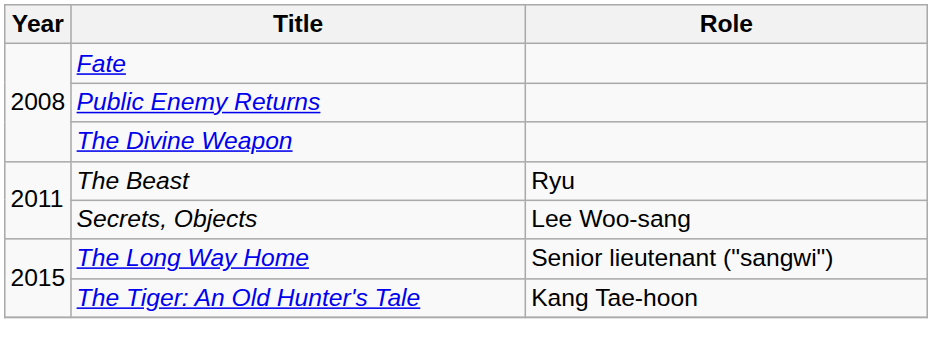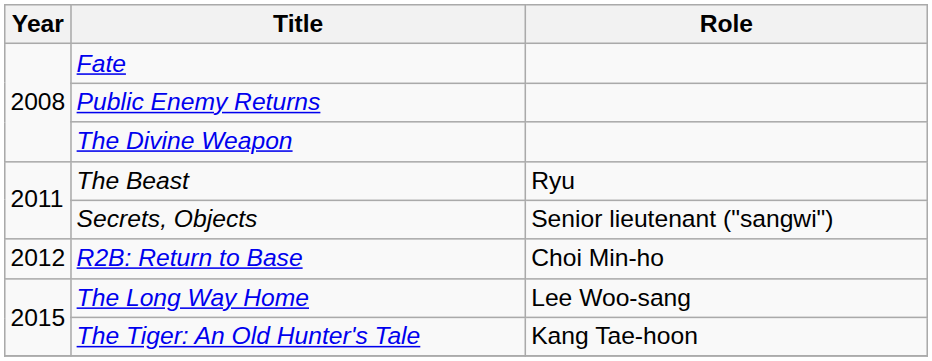 <table class="wikitable" style="width:600px">
 <tr>
 <th width=10>Year</th>
 <th>Title</th>
 <th>Role</th>
 </tr>
 <tr>
 <td rowspan=3>2008</td>
 <td><em><a href='#'>Fate</a></em></td>
 <td></td>
 </tr>
 <tr>
 <td><em><a href='#'>Public Enemy Returns</a></em></td>
 <td></td>
 </tr>
 <tr>
 <td><em><a href='#'>The Divine Weapon</a></em></td>
 <td></td>
 </tr>
 <tr>
 <td rowspan=2>2011</td>
 <td><em>The Beast</em></td>
 <td>Ryu</td>
 </tr>
 <tr>
 <td><em>Secrets, Objects</em></td>
-<td>Lee Woo-sang</td>
+<td>Senior lieutenant ("sangwi")</td>
+</tr>
+<tr>
+<td>2012</td>
+<td><em><a href='#'>R2B: Return to Base</a></em></td>
+<td>Choi Min-ho</td>
 </tr>
 <tr>
 <td rowspan=2>2015</td>
 <td><em><a href='#'>The Long Way Home</a></em></td>
-<td>Senior lieutenant ("sangwi")</td>
+<td>Lee Woo-sang</td>
 </tr>
 <tr>
 <td><em><a href='#'>The Tiger: An Old Hunter's Tale</a></em></td>
 <td>Kang Tae-hoon</td>
 </tr>
 <tr>
 </tr>
 </table>
